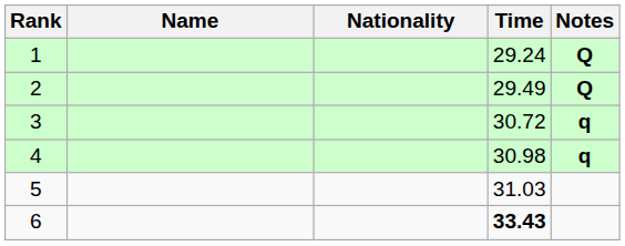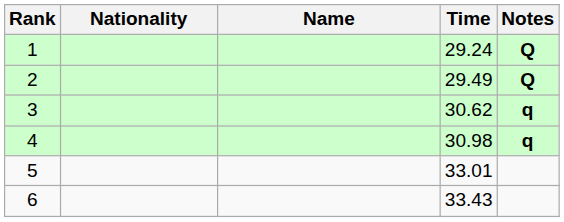 <table class="wikitable sortable" style="text-align:center">
 <tr>
 <th>Rank</th>
+<th style="width:125px">Nationality</th>
 <th style="width:180px">Name</th>
-<th style="width:125px">Nationality</th>
 <th>Time</th>
 <th>Notes</th>
 </tr>
 <tr style="background:#cfc;">
 <td>1</td>
 <td style="text-align:left;"></td>
 <td style="text-align:left;"></td>
 <td>29.24</td>
 <td><strong>Q</strong></td>
 </tr>
 <tr style="background:#cfc;">
 <td>2</td>
 <td style="text-align:left;"></td>
 <td style="text-align:left;"></td>
 <td>29.49</td>
 <td><strong>Q</strong></td>
 </tr>
 <tr style="background:#cfc;">
 <td>3</td>
 <td style="text-align:left;"></td>
 <td style="text-align:left;"></td>
-<td>30.72</td>
+<td>30.62</td>
 <td><strong>q</strong></td>
 </tr>
 <tr style="background:#cfc;">
 <td>4</td>
 <td style="text-align:left;"></td>
 <td style="text-align:left;"></td>
 <td>30.98</td>
 <td><strong>q</strong></td>
 </tr>
 <tr>
 <td>5</td>
 <td style="text-align:left;"></td>
 <td style="text-align:left;"></td>
-<td>31.03</td>
+<td>33.01</td>
 <td></td>
 </tr>
 <tr>
 <td>6</td>
 <td style="text-align:left;"></td>
 <td style="text-align:left;"></td>
-<td><strong>33.43</strong></td>
+<td>33.43</td>
 <td></td>
 </tr>
 </table>
